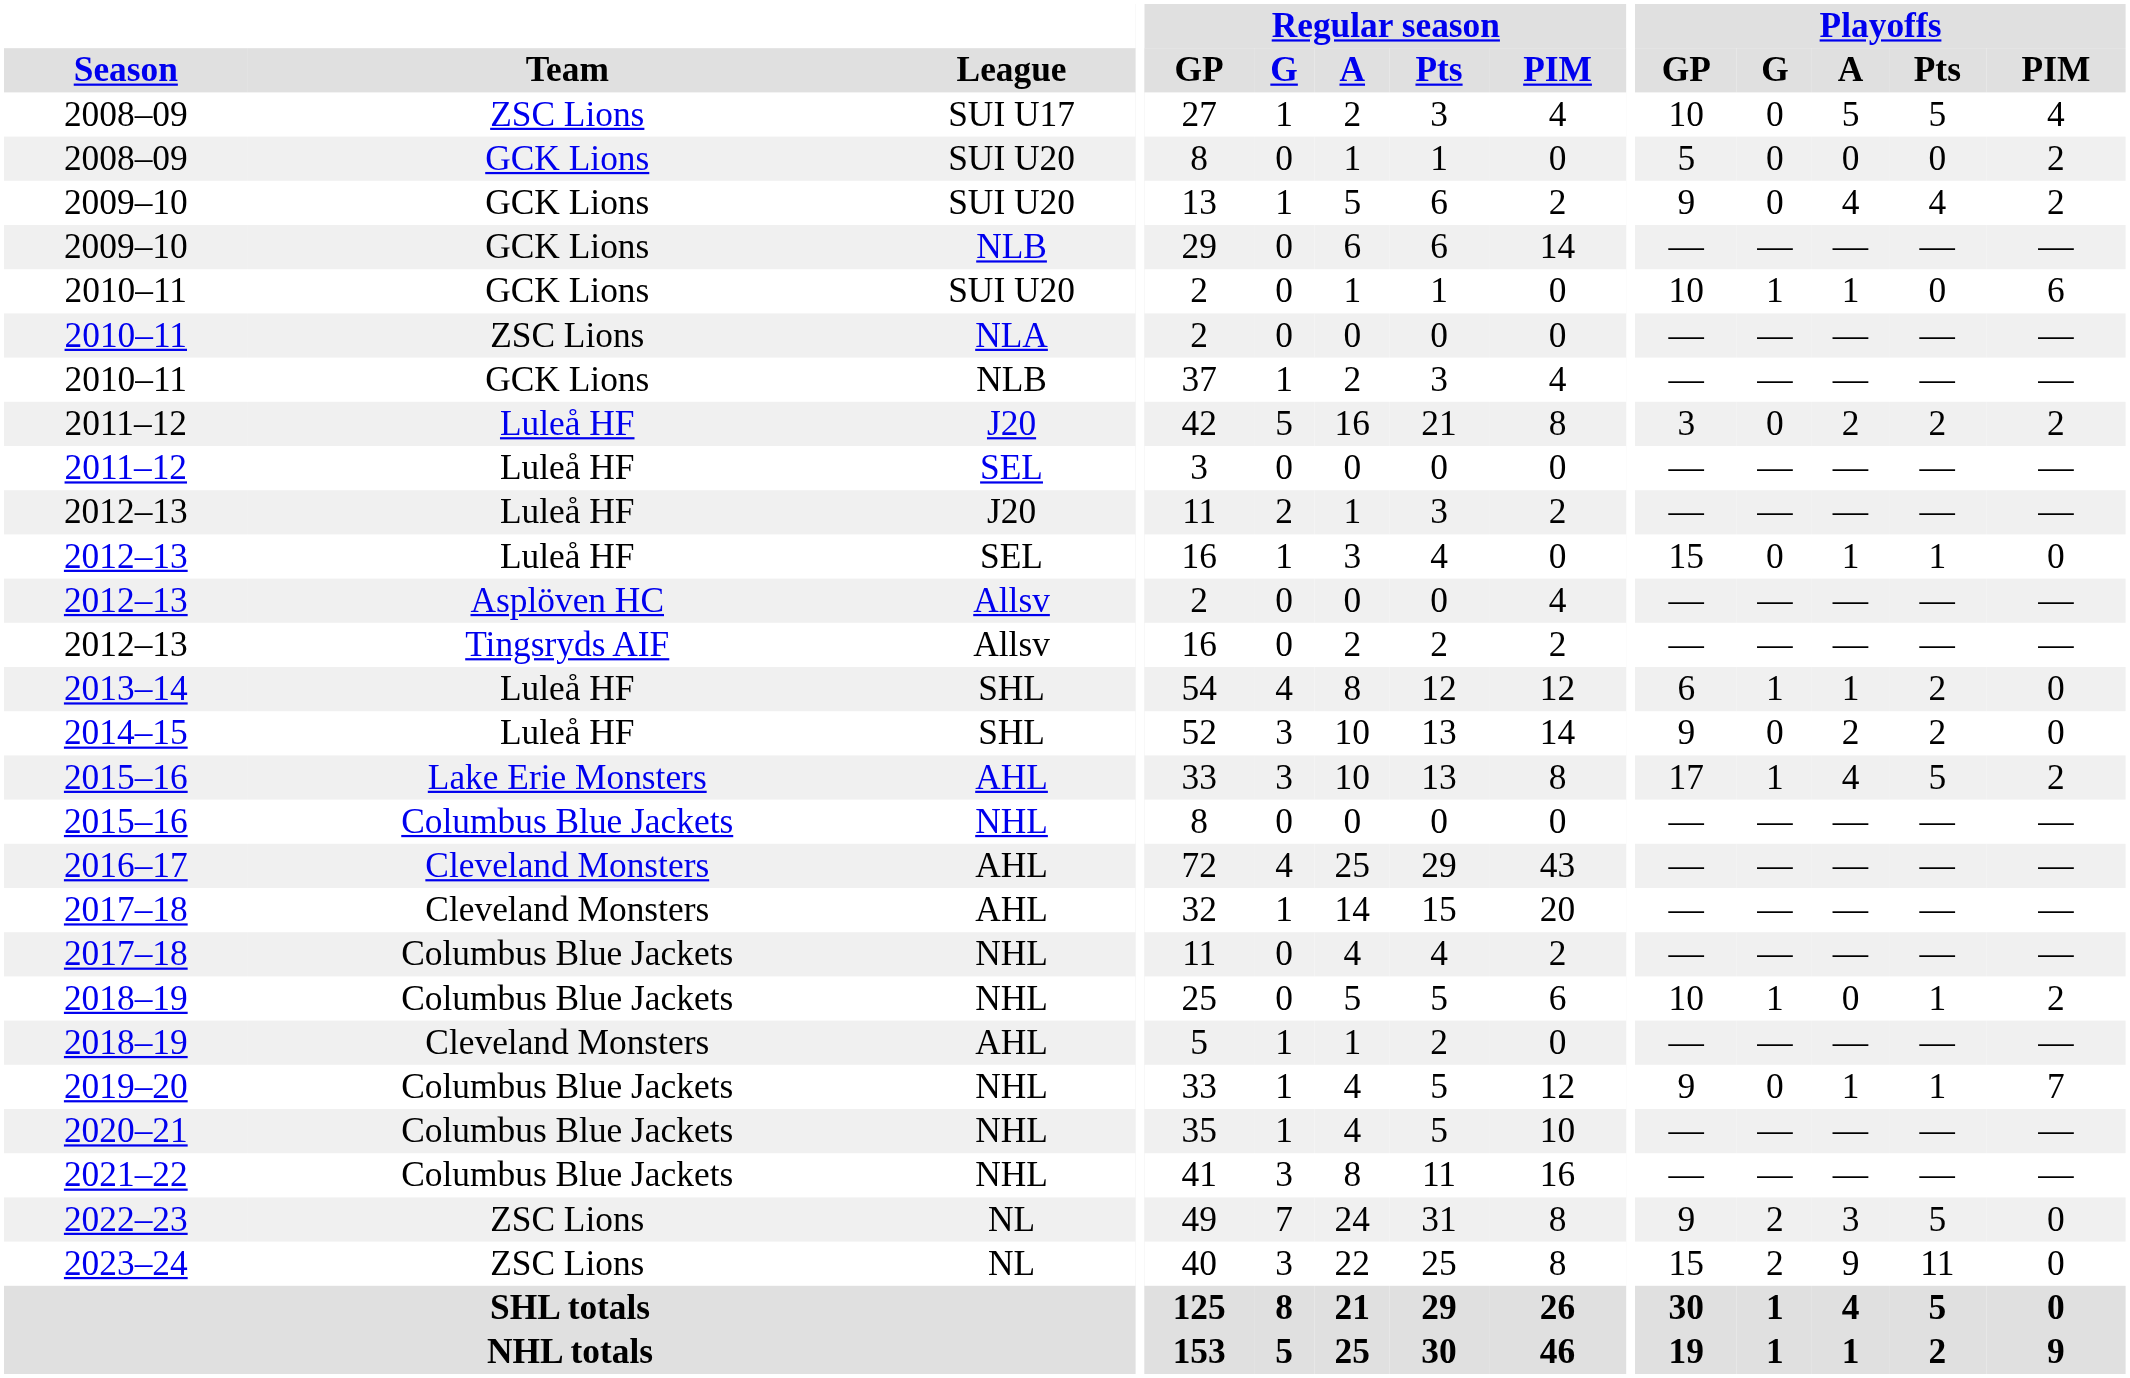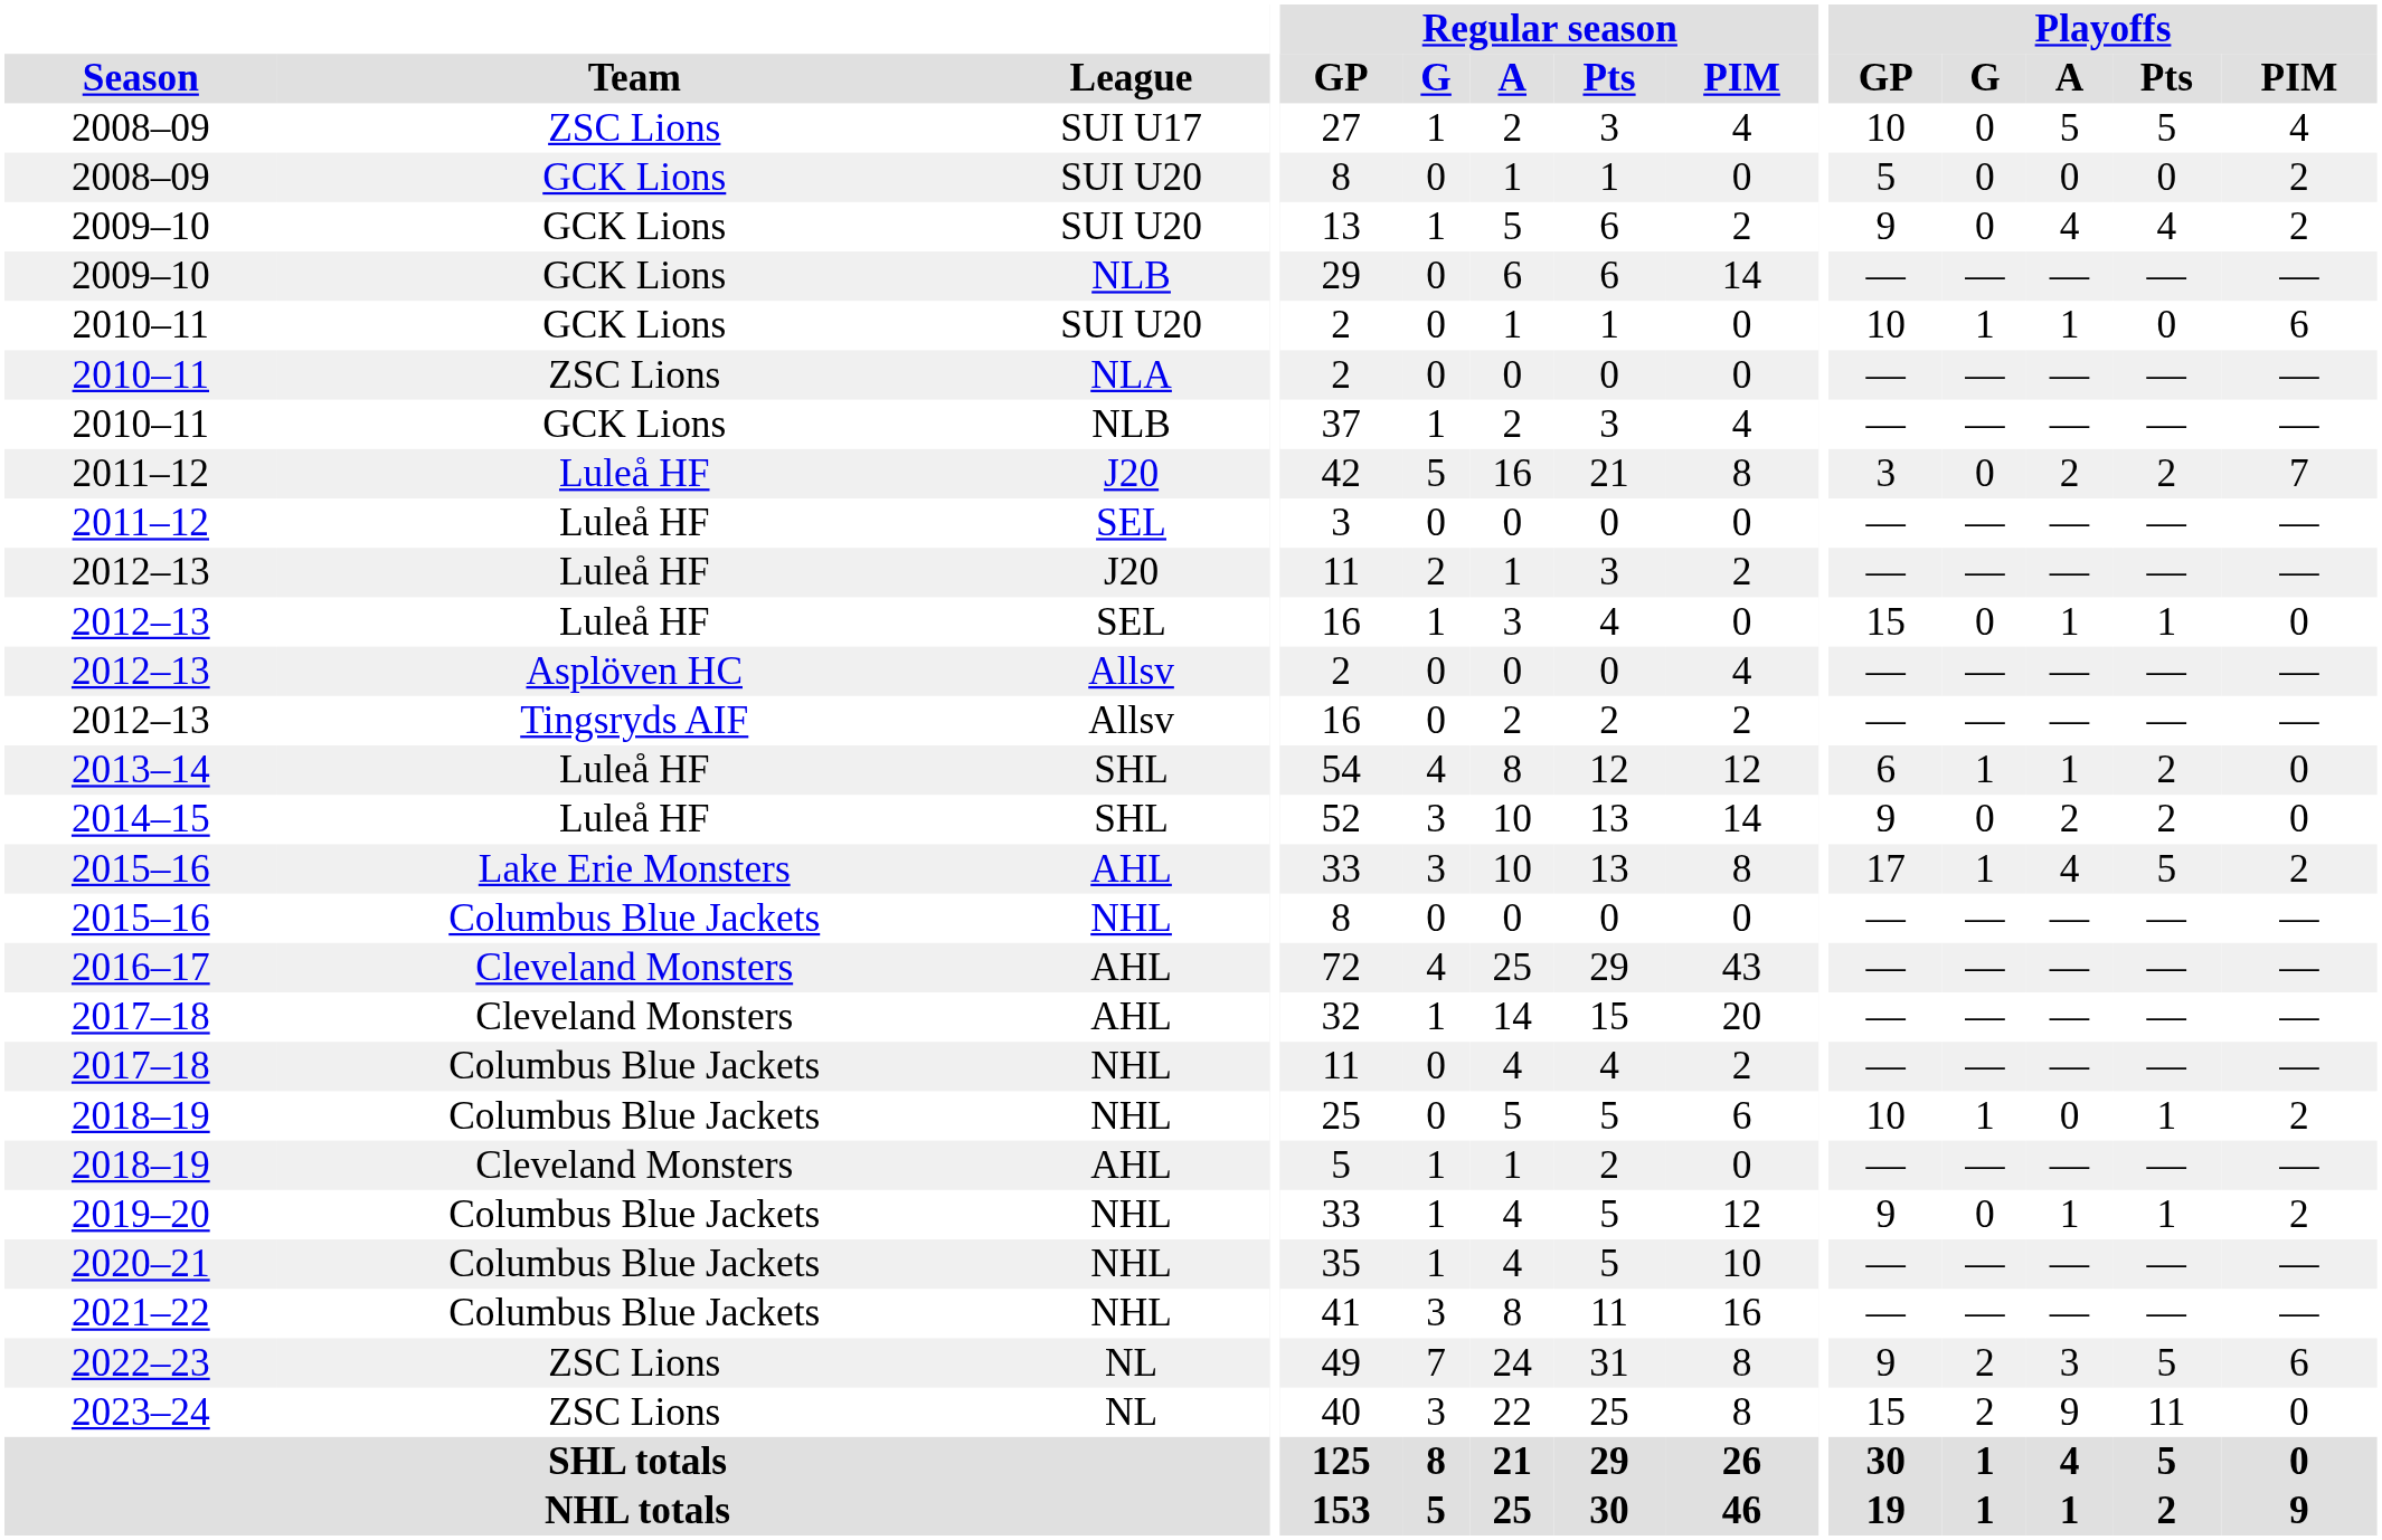 <table border="0" cellpadding="1" cellspacing="0" style="text-align:center; width:60em">
 <tr bgcolor="#e0e0e0">
 <th colspan="3" bgcolor="#ffffff"></th>
 <th rowspan="99" bgcolor="#ffffff"></th>
 <th colspan="5"><a href='#'>Regular season</a></th>
 <th rowspan="99" bgcolor="#ffffff"></th>
 <th colspan="5"><a href='#'>Playoffs</a></th>
 </tr>
 <tr bgcolor="#e0e0e0">
 <th><a href='#'>Season</a></th>
 <th>Team</th>
 <th>League</th>
 <th>GP</th>
 <th><a href='#'>G</a></th>
 <th><a href='#'>A</a></th>
 <th><a href='#'>Pts</a></th>
 <th><a href='#'>PIM</a></th>
 <th>GP</th>
 <th>G</th>
 <th>A</th>
 <th>Pts</th>
 <th>PIM</th>
 </tr>
 <tr>
 <td>2008–09</td>
 <td><a href='#'>ZSC Lions</a></td>
 <td>SUI U17</td>
 <td>27</td>
 <td>1</td>
 <td>2</td>
 <td>3</td>
 <td>4</td>
 <td>10</td>
 <td>0</td>
 <td>5</td>
 <td>5</td>
 <td>4</td>
 </tr>
 <tr bgcolor="#f0f0f0">
 <td>2008–09</td>
 <td><a href='#'>GCK Lions</a></td>
 <td>SUI U20</td>
 <td>8</td>
 <td>0</td>
 <td>1</td>
 <td>1</td>
 <td>0</td>
 <td>5</td>
 <td>0</td>
 <td>0</td>
 <td>0</td>
 <td>2</td>
 </tr>
 <tr>
 <td>2009–10</td>
 <td>GCK Lions</td>
 <td>SUI U20</td>
 <td>13</td>
 <td>1</td>
 <td>5</td>
 <td>6</td>
 <td>2</td>
 <td>9</td>
 <td>0</td>
 <td>4</td>
 <td>4</td>
 <td>2</td>
 </tr>
 <tr bgcolor="#f0f0f0">
 <td>2009–10</td>
 <td>GCK Lions</td>
 <td><a href='#'>NLB</a></td>
 <td>29</td>
 <td>0</td>
 <td>6</td>
 <td>6</td>
 <td>14</td>
 <td>—</td>
 <td>—</td>
 <td>—</td>
 <td>—</td>
 <td>—</td>
 </tr>
 <tr>
 <td>2010–11</td>
 <td>GCK Lions</td>
 <td>SUI U20</td>
 <td>2</td>
 <td>0</td>
 <td>1</td>
 <td>1</td>
 <td>0</td>
 <td>10</td>
 <td>1</td>
 <td>1</td>
 <td>0</td>
 <td>6</td>
 </tr>
 <tr bgcolor="#f0f0f0">
 <td><a href='#'>2010–11</a></td>
 <td>ZSC Lions</td>
 <td><a href='#'>NLA</a></td>
 <td>2</td>
 <td>0</td>
 <td>0</td>
 <td>0</td>
 <td>0</td>
 <td>—</td>
 <td>—</td>
 <td>—</td>
 <td>—</td>
 <td>—</td>
 </tr>
 <tr>
 <td>2010–11</td>
 <td>GCK Lions</td>
 <td>NLB</td>
 <td>37</td>
 <td>1</td>
 <td>2</td>
 <td>3</td>
 <td>4</td>
 <td>—</td>
 <td>—</td>
 <td>—</td>
 <td>—</td>
 <td>—</td>
 </tr>
 <tr bgcolor="#f0f0f0">
 <td>2011–12</td>
 <td><a href='#'>Luleå HF</a></td>
 <td><a href='#'>J20</a></td>
 <td>42</td>
 <td>5</td>
 <td>16</td>
 <td>21</td>
 <td>8</td>
 <td>3</td>
 <td>0</td>
 <td>2</td>
 <td>2</td>
-<td>2</td>
+<td>7</td>
 </tr>
 <tr>
 <td><a href='#'>2011–12</a></td>
 <td>Luleå HF</td>
 <td><a href='#'>SEL</a></td>
 <td>3</td>
 <td>0</td>
 <td>0</td>
 <td>0</td>
 <td>0</td>
 <td>—</td>
 <td>—</td>
 <td>—</td>
 <td>—</td>
 <td>—</td>
 </tr>
 <tr bgcolor="#f0f0f0">
 <td>2012–13</td>
 <td>Luleå HF</td>
 <td>J20</td>
 <td>11</td>
 <td>2</td>
 <td>1</td>
 <td>3</td>
 <td>2</td>
 <td>—</td>
 <td>—</td>
 <td>—</td>
 <td>—</td>
 <td>—</td>
 </tr>
 <tr>
 <td><a href='#'>2012–13</a></td>
 <td>Luleå HF</td>
 <td>SEL</td>
 <td>16</td>
 <td>1</td>
 <td>3</td>
 <td>4</td>
 <td>0</td>
 <td>15</td>
 <td>0</td>
 <td>1</td>
 <td>1</td>
 <td>0</td>
 </tr>
 <tr bgcolor="#f0f0f0">
 <td><a href='#'>2012–13</a></td>
 <td><a href='#'>Asplöven HC</a></td>
 <td><a href='#'>Allsv</a></td>
 <td>2</td>
 <td>0</td>
 <td>0</td>
 <td>0</td>
 <td>4</td>
 <td>—</td>
 <td>—</td>
 <td>—</td>
 <td>—</td>
 <td>—</td>
 </tr>
 <tr>
 <td>2012–13</td>
 <td><a href='#'>Tingsryds AIF</a></td>
 <td>Allsv</td>
 <td>16</td>
 <td>0</td>
 <td>2</td>
 <td>2</td>
 <td>2</td>
 <td>—</td>
 <td>—</td>
 <td>—</td>
 <td>—</td>
 <td>—</td>
 </tr>
 <tr bgcolor="#f0f0f0">
 <td><a href='#'>2013–14</a></td>
 <td>Luleå HF</td>
 <td>SHL</td>
 <td>54</td>
 <td>4</td>
 <td>8</td>
 <td>12</td>
 <td>12</td>
 <td>6</td>
 <td>1</td>
 <td>1</td>
 <td>2</td>
 <td>0</td>
 </tr>
 <tr>
 <td><a href='#'>2014–15</a></td>
 <td>Luleå HF</td>
 <td>SHL</td>
 <td>52</td>
 <td>3</td>
 <td>10</td>
 <td>13</td>
 <td>14</td>
 <td>9</td>
 <td>0</td>
 <td>2</td>
 <td>2</td>
 <td>0</td>
 </tr>
 <tr bgcolor="#f0f0f0">
 <td><a href='#'>2015–16</a></td>
 <td><a href='#'>Lake Erie Monsters</a></td>
 <td><a href='#'>AHL</a></td>
 <td>33</td>
 <td>3</td>
 <td>10</td>
 <td>13</td>
 <td>8</td>
 <td>17</td>
 <td>1</td>
 <td>4</td>
 <td>5</td>
 <td>2</td>
 </tr>
 <tr>
 <td><a href='#'>2015–16</a></td>
 <td><a href='#'>Columbus Blue Jackets</a></td>
 <td><a href='#'>NHL</a></td>
 <td>8</td>
 <td>0</td>
 <td>0</td>
 <td>0</td>
 <td>0</td>
 <td>—</td>
 <td>—</td>
 <td>—</td>
 <td>—</td>
 <td>—</td>
 </tr>
 <tr bgcolor="#f0f0f0">
 <td><a href='#'>2016–17</a></td>
 <td><a href='#'>Cleveland Monsters</a></td>
 <td>AHL</td>
 <td>72</td>
 <td>4</td>
 <td>25</td>
 <td>29</td>
 <td>43</td>
 <td>—</td>
 <td>—</td>
 <td>—</td>
 <td>—</td>
 <td>—</td>
 </tr>
 <tr>
 <td><a href='#'>2017–18</a></td>
 <td>Cleveland Monsters</td>
 <td>AHL</td>
 <td>32</td>
 <td>1</td>
 <td>14</td>
 <td>15</td>
 <td>20</td>
 <td>—</td>
 <td>—</td>
 <td>—</td>
 <td>—</td>
 <td>—</td>
 </tr>
 <tr bgcolor="#f0f0f0">
 <td><a href='#'>2017–18</a></td>
 <td>Columbus Blue Jackets</td>
 <td>NHL</td>
 <td>11</td>
 <td>0</td>
 <td>4</td>
 <td>4</td>
 <td>2</td>
 <td>—</td>
 <td>—</td>
 <td>—</td>
 <td>—</td>
 <td>—</td>
 </tr>
 <tr>
 <td><a href='#'>2018–19</a></td>
 <td>Columbus Blue Jackets</td>
 <td>NHL</td>
 <td>25</td>
 <td>0</td>
 <td>5</td>
 <td>5</td>
 <td>6</td>
 <td>10</td>
 <td>1</td>
 <td>0</td>
 <td>1</td>
 <td>2</td>
 </tr>
 <tr bgcolor="#f0f0f0">
 <td><a href='#'>2018–19</a></td>
 <td>Cleveland Monsters</td>
 <td>AHL</td>
 <td>5</td>
 <td>1</td>
 <td>1</td>
 <td>2</td>
 <td>0</td>
 <td>—</td>
 <td>—</td>
 <td>—</td>
 <td>—</td>
 <td>—</td>
 </tr>
 <tr>
 <td><a href='#'>2019–20</a></td>
 <td>Columbus Blue Jackets</td>
 <td>NHL</td>
 <td>33</td>
 <td>1</td>
 <td>4</td>
 <td>5</td>
 <td>12</td>
 <td>9</td>
 <td>0</td>
 <td>1</td>
 <td>1</td>
-<td>7</td>
+<td>2</td>
 </tr>
 <tr bgcolor="#f0f0f0">
 <td><a href='#'>2020–21</a></td>
 <td>Columbus Blue Jackets</td>
 <td>NHL</td>
 <td>35</td>
 <td>1</td>
 <td>4</td>
 <td>5</td>
 <td>10</td>
 <td>—</td>
 <td>—</td>
 <td>—</td>
 <td>—</td>
 <td>—</td>
 </tr>
 <tr>
 <td><a href='#'>2021–22</a></td>
 <td>Columbus Blue Jackets</td>
 <td>NHL</td>
 <td>41</td>
 <td>3</td>
 <td>8</td>
 <td>11</td>
 <td>16</td>
 <td>—</td>
 <td>—</td>
 <td>—</td>
 <td>—</td>
 <td>—</td>
 </tr>
 <tr bgcolor="#f0f0f0">
 <td><a href='#'>2022–23</a></td>
 <td>ZSC Lions</td>
 <td>NL</td>
 <td>49</td>
 <td>7</td>
 <td>24</td>
 <td>31</td>
 <td>8</td>
 <td>9</td>
 <td>2</td>
 <td>3</td>
 <td>5</td>
-<td>0</td>
+<td>6</td>
 </tr>
 <tr>
 <td><a href='#'>2023–24</a></td>
 <td>ZSC Lions</td>
 <td>NL</td>
 <td>40</td>
 <td>3</td>
 <td>22</td>
 <td>25</td>
 <td>8</td>
 <td>15</td>
 <td>2</td>
 <td>9</td>
 <td>11</td>
 <td>0</td>
 </tr>
 <tr bgcolor="#e0e0e0">
 <th colspan="3">SHL totals</th>
 <th>125</th>
 <th>8</th>
 <th>21</th>
 <th>29</th>
 <th>26</th>
 <th>30</th>
 <th>1</th>
 <th>4</th>
 <th>5</th>
 <th>0</th>
 </tr>
 <tr bgcolor="#e0e0e0">
 <th colspan="3">NHL totals</th>
 <th>153</th>
 <th>5</th>
 <th>25</th>
 <th>30</th>
 <th>46</th>
 <th>19</th>
 <th>1</th>
 <th>1</th>
 <th>2</th>
 <th>9</th>
 </tr>
 </table>
